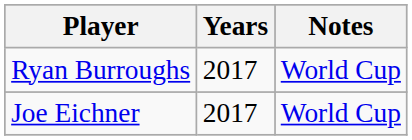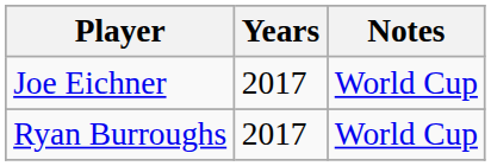 <table class="wikitable sortable">
 <tr>
 <th>Player</th>
 <th>Years</th>
 <th>Notes</th>
 </tr>
 <tr>
+<td><a href='#'>Joe Eichner</a></td>
+<td>2017</td>
+<td><a href='#'>World Cup</a></td>
+</tr>
+<tr>
 <td><a href='#'>Ryan Burroughs</a></td>
 <td>2017</td>
 <td><a href='#'>World Cup</a></td>
 </tr>
-<tr>
-<td><a href='#'>Joe Eichner</a></td>
-<td>2017</td>
-<td><a href='#'>World Cup</a></td>
-</tr>
 </table>
